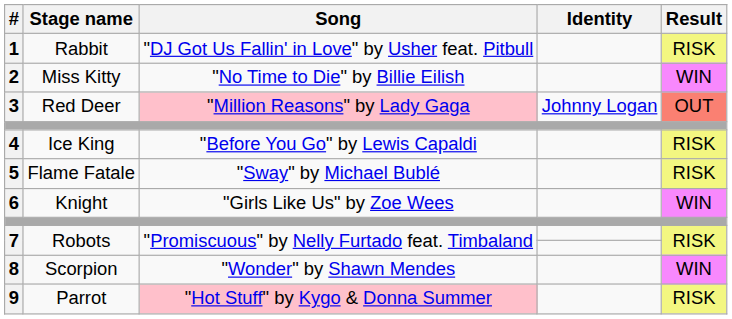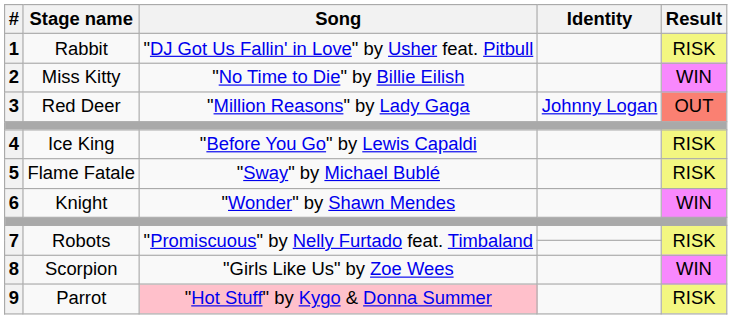 <table class="wikitable plainrowheaders" style="text-align: center;">
 <tr>
 <th>#</th>
 <th>Stage name</th>
 <th>Song</th>
 <th>Identity</th>
 <th>Result</th>
 </tr>
 <tr>
 <th>1</th>
 <td>Rabbit</td>
 <td>"<a href='#'>DJ Got Us Fallin' in Love</a>" by <a href='#'>Usher</a> feat. <a href='#'>Pitbull</a></td>
 <td></td>
 <td bgcolor="#F3F781">RISK</td>
 </tr>
 <tr>
 <th>2</th>
 <td>Miss Kitty</td>
 <td>"<a href='#'>No Time to Die</a>" by <a href='#'>Billie Eilish</a></td>
 <td></td>
 <td bgcolor="F888FD">WIN</td>
 </tr>
 <tr>
 <th>3</th>
 <td>Red Deer</td>
-<td style="background: pink;">"<a href='#'>Million Reasons</a>" by <a href='#'>Lady Gaga</a></td>
+<td>"<a href='#'>Million Reasons</a>" by <a href='#'>Lady Gaga</a></td>
 <td><a href='#'>Johnny Logan</a></td>
 <td bgcolor="salmon">OUT</td>
 </tr>
 <tr>
 <th colspan="5" style="background:darkgrey"></th>
 </tr>
 <tr>
 <th>4</th>
 <td>Ice King</td>
 <td>"<a href='#'>Before You Go</a>" by <a href='#'>Lewis Capaldi</a></td>
 <td></td>
 <td bgcolor="#F3F781">RISK</td>
 </tr>
 <tr>
 <th>5</th>
 <td>Flame Fatale</td>
 <td>"<a href='#'>Sway</a>" by <a href='#'>Michael Bublé</a></td>
 <td></td>
 <td bgcolor="F3F781">RISK</td>
 </tr>
 <tr>
 <th>6</th>
 <td>Knight</td>
-<td>"Girls Like Us" by <a href='#'>Zoe Wees</a></td>
+<td>"<a href='#'>Wonder</a>" by <a href='#'>Shawn Mendes</a></td>
 <td></td>
 <td bgcolor="F888FD">WIN</td>
 </tr>
 <tr>
 <th colspan="5" style="background:darkgrey"></th>
 </tr>
 <tr>
 <th rowspan="2">7</th>
 <td rowspan="2">Robots</td>
 <td rowspan="2">"<a href='#'>Promiscuous</a>" by <a href='#'>Nelly Furtado</a> feat. <a href='#'>Timbaland</a></td>
 <td></td>
 <td rowspan="2" bgcolor="#F3F781">RISK</td>
 </tr>
 <tr>
 <td></td>
 </tr>
 <tr>
 <th>8</th>
 <td>Scorpion</td>
-<td>"<a href='#'>Wonder</a>" by <a href='#'>Shawn Mendes</a></td>
+<td>"Girls Like Us" by <a href='#'>Zoe Wees</a></td>
 <td></td>
 <td bgcolor="F888FD">WIN</td>
 </tr>
 <tr>
 <th>9</th>
 <td>Parrot</td>
 <td style="background: pink;">"<a href='#'>Hot Stuff</a>" by <a href='#'>Kygo</a> & <a href='#'>Donna Summer</a></td>
 <td></td>
 <td bgcolor="F3F781">RISK</td>
 </tr>
 </table>
